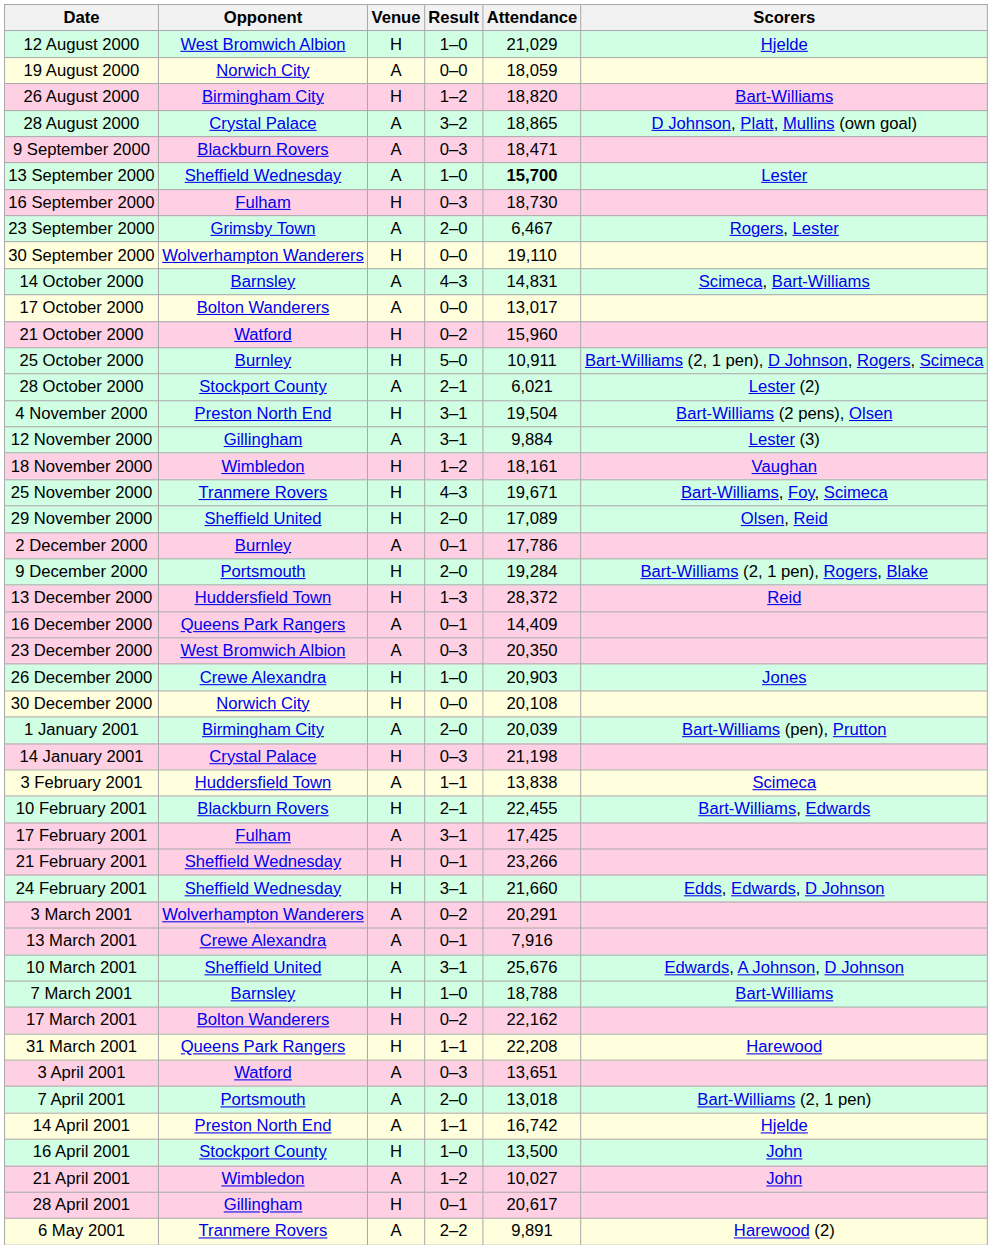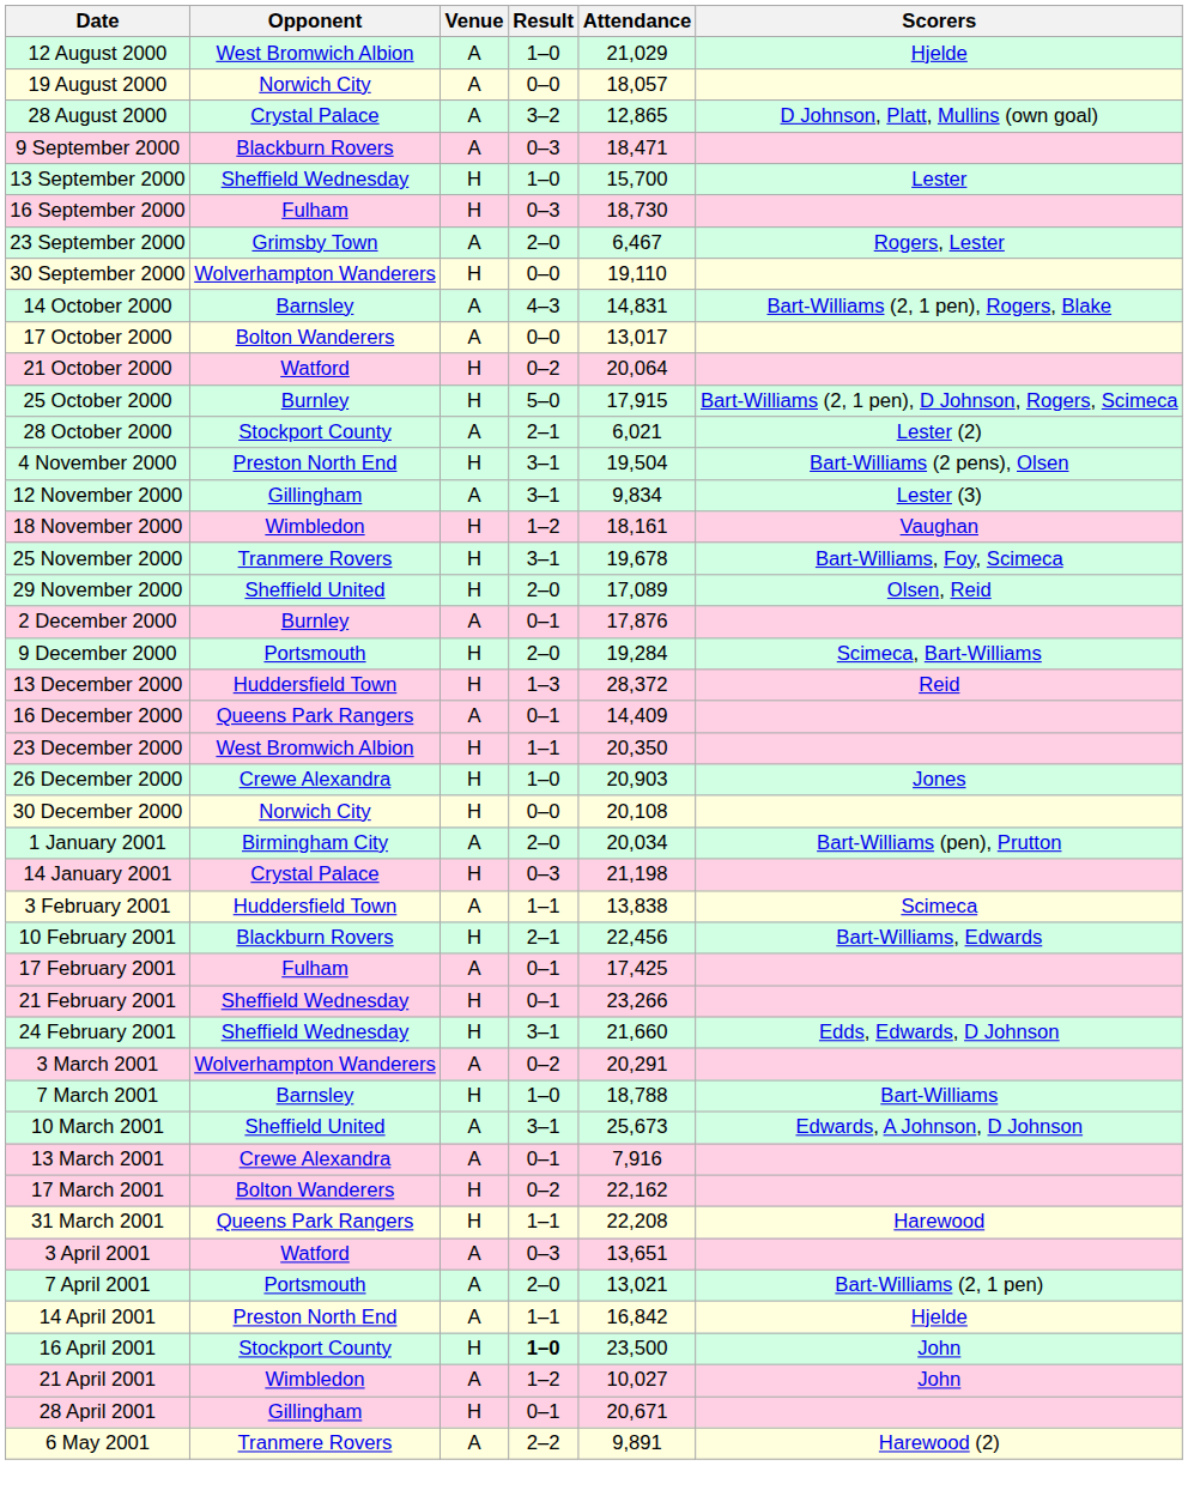 <table class="wikitable sortable" style="font-size:100%; text-align:center">
 <tr>
 <th>Date</th>
 <th>Opponent</th>
 <th>Venue</th>
 <th>Result</th>
 <th>Attendance</th>
 <th>Scorers</th>
 </tr>
 <tr style="background-color: #d0ffe3;">
 <td>12 August 2000</td>
 <td><a href='#'>West Bromwich Albion</a></td>
-<td>H</td>
+<td>A</td>
 <td>1–0</td>
 <td>21,029</td>
 <td><a href='#'>Hjelde</a></td>
 </tr>
 <tr style="background-color: #ffffdd;">
 <td>19 August 2000</td>
 <td><a href='#'>Norwich City</a></td>
 <td>A</td>
 <td>0–0</td>
-<td>18,059</td>
+<td>18,057</td>
 <td></td>
-</tr>
-<tr style="background-color: #ffd0e3;">
-<td>26 August 2000</td>
-<td><a href='#'>Birmingham City</a></td>
-<td>H</td>
-<td>1–2</td>
-<td>18,820</td>
-<td><a href='#'>Bart-Williams</a></td>
 </tr>
 <tr style="background-color: #d0ffe3;">
 <td>28 August 2000</td>
 <td><a href='#'>Crystal Palace</a></td>
 <td>A</td>
 <td>3–2</td>
-<td>18,865</td>
+<td>12,865</td>
 <td><a href='#'>D Johnson</a>, <a href='#'>Platt</a>, <a href='#'>Mullins</a> (own goal)</td>
 </tr>
 <tr style="background-color: #ffd0e3;">
 <td>9 September 2000</td>
 <td><a href='#'>Blackburn Rovers</a></td>
 <td>A</td>
 <td>0–3</td>
 <td>18,471</td>
 <td></td>
 </tr>
 <tr style="background-color: #d0ffe3;">
 <td>13 September 2000</td>
 <td><a href='#'>Sheffield Wednesday</a></td>
-<td>A</td>
+<td>H</td>
 <td>1–0</td>
-<td><strong>15,700</strong></td>
+<td>15,700</td>
 <td><a href='#'>Lester</a></td>
 </tr>
 <tr style="background-color: #ffd0e3;">
 <td>16 September 2000</td>
 <td><a href='#'>Fulham</a></td>
 <td>H</td>
 <td>0–3</td>
 <td>18,730</td>
 <td></td>
 </tr>
 <tr style="background-color: #d0ffe3;">
 <td>23 September 2000</td>
 <td><a href='#'>Grimsby Town</a></td>
 <td>A</td>
 <td>2–0</td>
 <td>6,467</td>
 <td><a href='#'>Rogers</a>, <a href='#'>Lester</a></td>
 </tr>
 <tr style="background-color: #ffffdd;">
 <td>30 September 2000</td>
 <td><a href='#'>Wolverhampton Wanderers</a></td>
 <td>H</td>
 <td>0–0</td>
 <td>19,110</td>
 <td></td>
 </tr>
 <tr style="background-color: #d0ffe3;">
 <td>14 October 2000</td>
 <td><a href='#'>Barnsley</a></td>
 <td>A</td>
 <td>4–3</td>
 <td>14,831</td>
-<td><a href='#'>Scimeca</a>, <a href='#'>Bart-Williams</a></td>
+<td><a href='#'>Bart-Williams</a> (2, 1 pen), <a href='#'>Rogers</a>, <a href='#'>Blake</a></td>
 </tr>
 <tr style="background-color: #ffffdd;">
 <td>17 October 2000</td>
 <td><a href='#'>Bolton Wanderers</a></td>
 <td>A</td>
 <td>0–0</td>
 <td>13,017</td>
 <td></td>
 </tr>
 <tr style="background-color: #ffd0e3;">
 <td>21 October 2000</td>
 <td><a href='#'>Watford</a></td>
 <td>H</td>
 <td>0–2</td>
-<td>15,960</td>
+<td>20,064</td>
 <td></td>
 </tr>
 <tr style="background-color: #d0ffe3;">
 <td>25 October 2000</td>
 <td><a href='#'>Burnley</a></td>
 <td>H</td>
 <td>5–0</td>
-<td>10,911</td>
+<td>17,915</td>
 <td><a href='#'>Bart-Williams</a> (2, 1 pen), <a href='#'>D Johnson</a>, <a href='#'>Rogers</a>, <a href='#'>Scimeca</a></td>
 </tr>
 <tr style="background-color: #d0ffe3;">
 <td>28 October 2000</td>
 <td><a href='#'>Stockport County</a></td>
 <td>A</td>
 <td>2–1</td>
 <td>6,021</td>
 <td><a href='#'>Lester</a> (2)</td>
 </tr>
 <tr style="background-color: #d0ffe3;">
 <td>4 November 2000</td>
 <td><a href='#'>Preston North End</a></td>
 <td>H</td>
 <td>3–1</td>
 <td>19,504</td>
 <td><a href='#'>Bart-Williams</a> (2 pens), <a href='#'>Olsen</a></td>
 </tr>
 <tr style="background-color: #d0ffe3;">
 <td>12 November 2000</td>
 <td><a href='#'>Gillingham</a></td>
 <td>A</td>
 <td>3–1</td>
-<td>9,884</td>
+<td>9,834</td>
 <td><a href='#'>Lester</a> (3)</td>
 </tr>
 <tr style="background-color: #ffd0e3;">
 <td>18 November 2000</td>
 <td><a href='#'>Wimbledon</a></td>
 <td>H</td>
 <td>1–2</td>
 <td>18,161</td>
 <td><a href='#'>Vaughan</a></td>
 </tr>
 <tr style="background-color: #d0ffe3;">
 <td>25 November 2000</td>
 <td><a href='#'>Tranmere Rovers</a></td>
 <td>H</td>
-<td>4–3</td>
-<td>19,671</td>
+<td>3–1</td>
+<td>19,678</td>
 <td><a href='#'>Bart-Williams</a>, <a href='#'>Foy</a>, <a href='#'>Scimeca</a></td>
 </tr>
 <tr style="background-color: #d0ffe3;">
 <td>29 November 2000</td>
 <td><a href='#'>Sheffield United</a></td>
 <td>H</td>
 <td>2–0</td>
 <td>17,089</td>
 <td><a href='#'>Olsen</a>, <a href='#'>Reid</a></td>
 </tr>
 <tr style="background-color: #ffd0e3;">
 <td>2 December 2000</td>
 <td><a href='#'>Burnley</a></td>
 <td>A</td>
 <td>0–1</td>
-<td>17,786</td>
+<td>17,876</td>
 <td></td>
 </tr>
 <tr style="background-color: #d0ffe3;">
 <td>9 December 2000</td>
 <td><a href='#'>Portsmouth</a></td>
 <td>H</td>
 <td>2–0</td>
 <td>19,284</td>
-<td><a href='#'>Bart-Williams</a> (2, 1 pen), <a href='#'>Rogers</a>, <a href='#'>Blake</a></td>
+<td><a href='#'>Scimeca</a>, <a href='#'>Bart-Williams</a></td>
 </tr>
 <tr style="background-color: #ffd0e3;">
 <td>13 December 2000</td>
 <td><a href='#'>Huddersfield Town</a></td>
 <td>H</td>
 <td>1–3</td>
 <td>28,372</td>
 <td><a href='#'>Reid</a></td>
 </tr>
 <tr style="background-color: #ffd0e3;">
 <td>16 December 2000</td>
 <td><a href='#'>Queens Park Rangers</a></td>
 <td>A</td>
 <td>0–1</td>
 <td>14,409</td>
 <td></td>
 </tr>
 <tr style="background-color: #ffd0e3;">
 <td>23 December 2000</td>
 <td><a href='#'>West Bromwich Albion</a></td>
-<td>A</td>
-<td>0–3</td>
+<td>H</td>
+<td>1–1</td>
 <td>20,350</td>
 <td></td>
 </tr>
 <tr style="background-color: #d0ffe3;">
 <td>26 December 2000</td>
 <td><a href='#'>Crewe Alexandra</a></td>
 <td>H</td>
 <td>1–0</td>
 <td>20,903</td>
 <td><a href='#'>Jones</a></td>
 </tr>
 <tr style="background-color: #ffffdd;">
 <td>30 December 2000</td>
 <td><a href='#'>Norwich City</a></td>
 <td>H</td>
 <td>0–0</td>
 <td>20,108</td>
 <td></td>
 </tr>
 <tr style="background-color: #d0ffe3;">
 <td>1 January 2001</td>
 <td><a href='#'>Birmingham City</a></td>
 <td>A</td>
 <td>2–0</td>
-<td>20,039</td>
+<td>20,034</td>
 <td><a href='#'>Bart-Williams</a> (pen), <a href='#'>Prutton</a></td>
 </tr>
 <tr style="background-color: #ffd0e3;">
 <td>14 January 2001</td>
 <td><a href='#'>Crystal Palace</a></td>
 <td>H</td>
 <td>0–3</td>
 <td>21,198</td>
 <td></td>
 </tr>
 <tr style="background-color: #ffffdd;">
 <td>3 February 2001</td>
 <td><a href='#'>Huddersfield Town</a></td>
 <td>A</td>
 <td>1–1</td>
 <td>13,838</td>
 <td><a href='#'>Scimeca</a></td>
 </tr>
 <tr style="background-color: #d0ffe3;">
 <td>10 February 2001</td>
 <td><a href='#'>Blackburn Rovers</a></td>
 <td>H</td>
 <td>2–1</td>
-<td>22,455</td>
+<td>22,456</td>
 <td><a href='#'>Bart-Williams</a>, <a href='#'>Edwards</a></td>
 </tr>
 <tr style="background-color: #ffd0e3;">
 <td>17 February 2001</td>
 <td><a href='#'>Fulham</a></td>
 <td>A</td>
-<td>3–1</td>
+<td>0–1</td>
 <td>17,425</td>
 <td></td>
 </tr>
 <tr style="background-color: #ffd0e3;">
 <td>21 February 2001</td>
 <td><a href='#'>Sheffield Wednesday</a></td>
 <td>H</td>
 <td>0–1</td>
 <td>23,266</td>
 <td></td>
 </tr>
 <tr style="background-color: #d0ffe3;">
 <td>24 February 2001</td>
 <td><a href='#'>Sheffield Wednesday</a></td>
 <td>H</td>
 <td>3–1</td>
 <td>21,660</td>
 <td><a href='#'>Edds</a>, <a href='#'>Edwards</a>, <a href='#'>D Johnson</a></td>
 </tr>
 <tr style="background-color: #ffd0e3;">
 <td>3 March 2001</td>
 <td><a href='#'>Wolverhampton Wanderers</a></td>
 <td>A</td>
 <td>0–2</td>
 <td>20,291</td>
 <td></td>
 </tr>
+<tr style="background-color: #d0ffe3;">
+<td>7 March 2001</td>
+<td><a href='#'>Barnsley</a></td>
+<td>H</td>
+<td>1–0</td>
+<td>18,788</td>
+<td><a href='#'>Bart-Williams</a></td>
+</tr>
+<tr style="background-color: #d0ffe3;">
+<td>10 March 2001</td>
+<td><a href='#'>Sheffield United</a></td>
+<td>A</td>
+<td>3–1</td>
+<td>25,673</td>
+<td><a href='#'>Edwards</a>, <a href='#'>A Johnson</a>, <a href='#'>D Johnson</a></td>
+</tr>
 <tr style="background-color: #ffd0e3;">
 <td>13 March 2001</td>
 <td><a href='#'>Crewe Alexandra</a></td>
 <td>A</td>
 <td>0–1</td>
 <td>7,916</td>
 <td></td>
-</tr>
-<tr style="background-color: #d0ffe3;">
-<td>10 March 2001</td>
-<td><a href='#'>Sheffield United</a></td>
-<td>A</td>
-<td>3–1</td>
-<td>25,676</td>
-<td><a href='#'>Edwards</a>, <a href='#'>A Johnson</a>, <a href='#'>D Johnson</a></td>
-</tr>
-<tr style="background-color: #d0ffe3;">
-<td>7 March 2001</td>
-<td><a href='#'>Barnsley</a></td>
-<td>H</td>
-<td>1–0</td>
-<td>18,788</td>
-<td><a href='#'>Bart-Williams</a></td>
 </tr>
 <tr style="background-color: #ffd0e3;">
 <td>17 March 2001</td>
 <td><a href='#'>Bolton Wanderers</a></td>
 <td>H</td>
 <td>0–2</td>
 <td>22,162</td>
 <td></td>
 </tr>
 <tr style="background-color: #ffffdd;">
 <td>31 March 2001</td>
 <td><a href='#'>Queens Park Rangers</a></td>
 <td>H</td>
 <td>1–1</td>
 <td>22,208</td>
 <td><a href='#'>Harewood</a></td>
 </tr>
 <tr style="background-color: #ffd0e3;">
 <td>3 April 2001</td>
 <td><a href='#'>Watford</a></td>
 <td>A</td>
 <td>0–3</td>
 <td>13,651</td>
 <td></td>
 </tr>
 <tr style="background-color: #d0ffe3;">
 <td>7 April 2001</td>
 <td><a href='#'>Portsmouth</a></td>
 <td>A</td>
 <td>2–0</td>
-<td>13,018</td>
+<td>13,021</td>
 <td><a href='#'>Bart-Williams</a> (2, 1 pen)</td>
 </tr>
 <tr style="background-color: #ffffdd;">
 <td>14 April 2001</td>
 <td><a href='#'>Preston North End</a></td>
 <td>A</td>
 <td>1–1</td>
-<td>16,742</td>
+<td>16,842</td>
 <td><a href='#'>Hjelde</a></td>
 </tr>
 <tr style="background-color: #d0ffe3;">
 <td>16 April 2001</td>
 <td><a href='#'>Stockport County</a></td>
 <td>H</td>
-<td>1–0</td>
-<td>13,500</td>
+<td><strong>1–0</strong></td>
+<td>23,500</td>
 <td><a href='#'>John</a></td>
 </tr>
 <tr style="background-color: #ffd0e3;">
 <td>21 April 2001</td>
 <td><a href='#'>Wimbledon</a></td>
 <td>A</td>
 <td>1–2</td>
 <td>10,027</td>
 <td><a href='#'>John</a></td>
 </tr>
 <tr style="background-color: #ffd0e3;">
 <td>28 April 2001</td>
 <td><a href='#'>Gillingham</a></td>
 <td>H</td>
 <td>0–1</td>
-<td>20,617</td>
+<td>20,671</td>
 <td></td>
 </tr>
 <tr style="background-color: #ffffdd;">
 <td>6 May 2001</td>
 <td><a href='#'>Tranmere Rovers</a></td>
 <td>A</td>
 <td>2–2</td>
 <td>9,891</td>
 <td><a href='#'>Harewood</a> (2)</td>
 </tr>
 </table>
